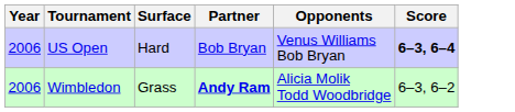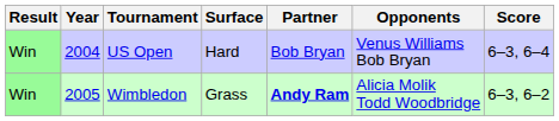 <table class="sortable wikitable">
 <tr>
+<th>Result</th>
 <th>Year</th>
 <th>Tournament</th>
 <th>Surface</th>
 <th>Partner</th>
 <th>Opponents</th>
 <th class="unsortable">Score</th>
 </tr>
 <tr style="background:#ccf;">
-<td><a href='#'>2006</a></td>
+<td style="background:#98fb98;">Win</td>
+<td><a href='#'>2004</a></td>
 <td><a href='#'>US Open</a></td>
 <td>Hard</td>
 <td> <a href='#'>Bob Bryan</a></td>
 <td> <a href='#'>Venus Williams</a><br> Bob Bryan</td>
-<td><strong>6–3, 6–4</strong></td>
+<td>6–3, 6–4</td>
 </tr>
 <tr style="background:#cfc;">
-<td><a href='#'>2006</a></td>
+<td style="background:#98fb98;">Win</td>
+<td><a href='#'>2005</a></td>
 <td><a href='#'>Wimbledon</a></td>
 <td>Grass</td>
 <td><strong> <a href='#'>Andy Ram</a></strong></td>
 <td> <a href='#'>Alicia Molik</a><br> <a href='#'>Todd Woodbridge</a></td>
 <td>6–3, 6–2</td>
 </tr>
 </table>
